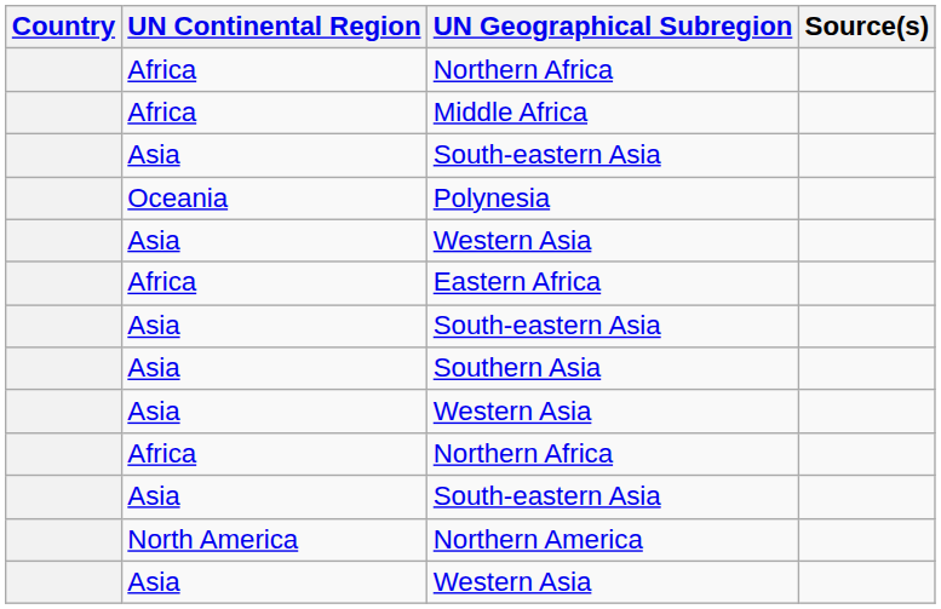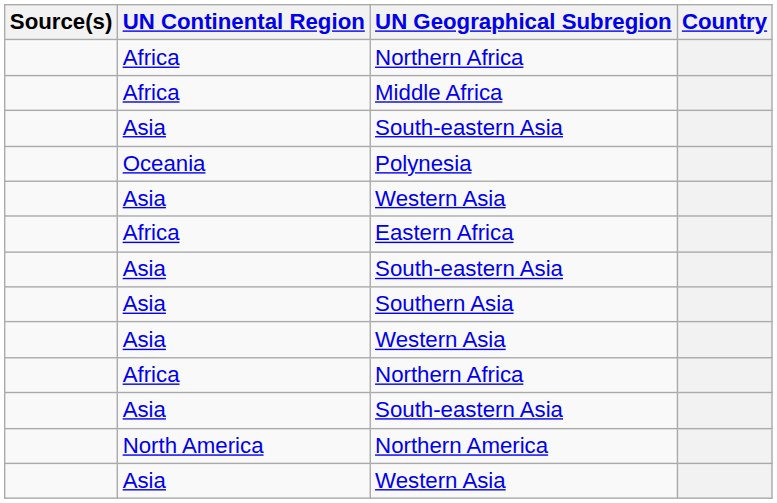 <table class="wikitable sortable plainrowheaders">
 <tr>
-<th scope="col"><a href='#'>Country</a></th>
+<th scope="col">Source(s)</th>
 <th scope="col"><a href='#'>UN Continental Region</a></th>
 <th scope="col"><a href='#'>UN Geographical Subregion</a></th>
-<th scope="col">Source(s)</th>
+<th scope="col"><a href='#'>Country</a></th>
 </tr>
 <tr>
-<th scope="row"></th>
+<td></td>
 <td><a href='#'>Africa</a></td>
 <td><a href='#'>Northern Africa</a></td>
-<td></td>
+<th scope="row"></th>
 </tr>
 <tr>
-<th scope="row"></th>
+<td></td>
 <td><a href='#'>Africa</a></td>
 <td><a href='#'>Middle Africa</a></td>
-<td></td>
+<th scope="row"></th>
 </tr>
 <tr>
-<th scope="row"></th>
+<td></td>
 <td><a href='#'>Asia</a></td>
 <td><a href='#'>South-eastern Asia</a></td>
-<td></td>
+<th scope="row"></th>
 </tr>
 <tr>
-<th scope="row"></th>
+<td></td>
 <td><a href='#'>Oceania</a></td>
 <td><a href='#'>Polynesia</a></td>
-<td></td>
+<th scope="row"></th>
 </tr>
 <tr>
-<th scope="row"></th>
+<td></td>
 <td><a href='#'>Asia</a></td>
 <td><a href='#'>Western Asia</a></td>
-<td></td>
+<th scope="row"></th>
 </tr>
 <tr>
-<th scope="row"></th>
+<td></td>
 <td><a href='#'>Africa</a></td>
 <td><a href='#'>Eastern Africa</a></td>
-<td></td>
+<th scope="row"></th>
 </tr>
 <tr>
-<th scope="row"></th>
+<td></td>
 <td><a href='#'>Asia</a></td>
 <td><a href='#'>South-eastern Asia</a></td>
-<td></td>
+<th scope="row"></th>
 </tr>
 <tr>
-<th scope="row"></th>
+<td></td>
 <td><a href='#'>Asia</a></td>
 <td><a href='#'>Southern Asia</a></td>
-<td></td>
+<th scope="row"></th>
 </tr>
 <tr>
-<th scope="row"></th>
+<td></td>
 <td><a href='#'>Asia</a></td>
 <td><a href='#'>Western Asia</a></td>
-<td></td>
+<th scope="row"></th>
 </tr>
 <tr>
-<th scope="row"></th>
+<td></td>
 <td><a href='#'>Africa</a></td>
 <td><a href='#'>Northern Africa</a></td>
-<td></td>
+<th scope="row"></th>
 </tr>
 <tr>
-<th scope="row"></th>
+<td></td>
 <td><a href='#'>Asia</a></td>
 <td><a href='#'>South-eastern Asia</a></td>
-<td></td>
+<th scope="row"></th>
 </tr>
 <tr>
-<th scope="row"></th>
+<td></td>
 <td><a href='#'>North America</a></td>
 <td><a href='#'>Northern America</a></td>
-<td></td>
+<th scope="row"></th>
 </tr>
 <tr>
-<th scope="row"></th>
+<td></td>
 <td><a href='#'>Asia</a></td>
 <td><a href='#'>Western Asia</a></td>
-<td></td>
+<th scope="row"></th>
 </tr>
 </table>
